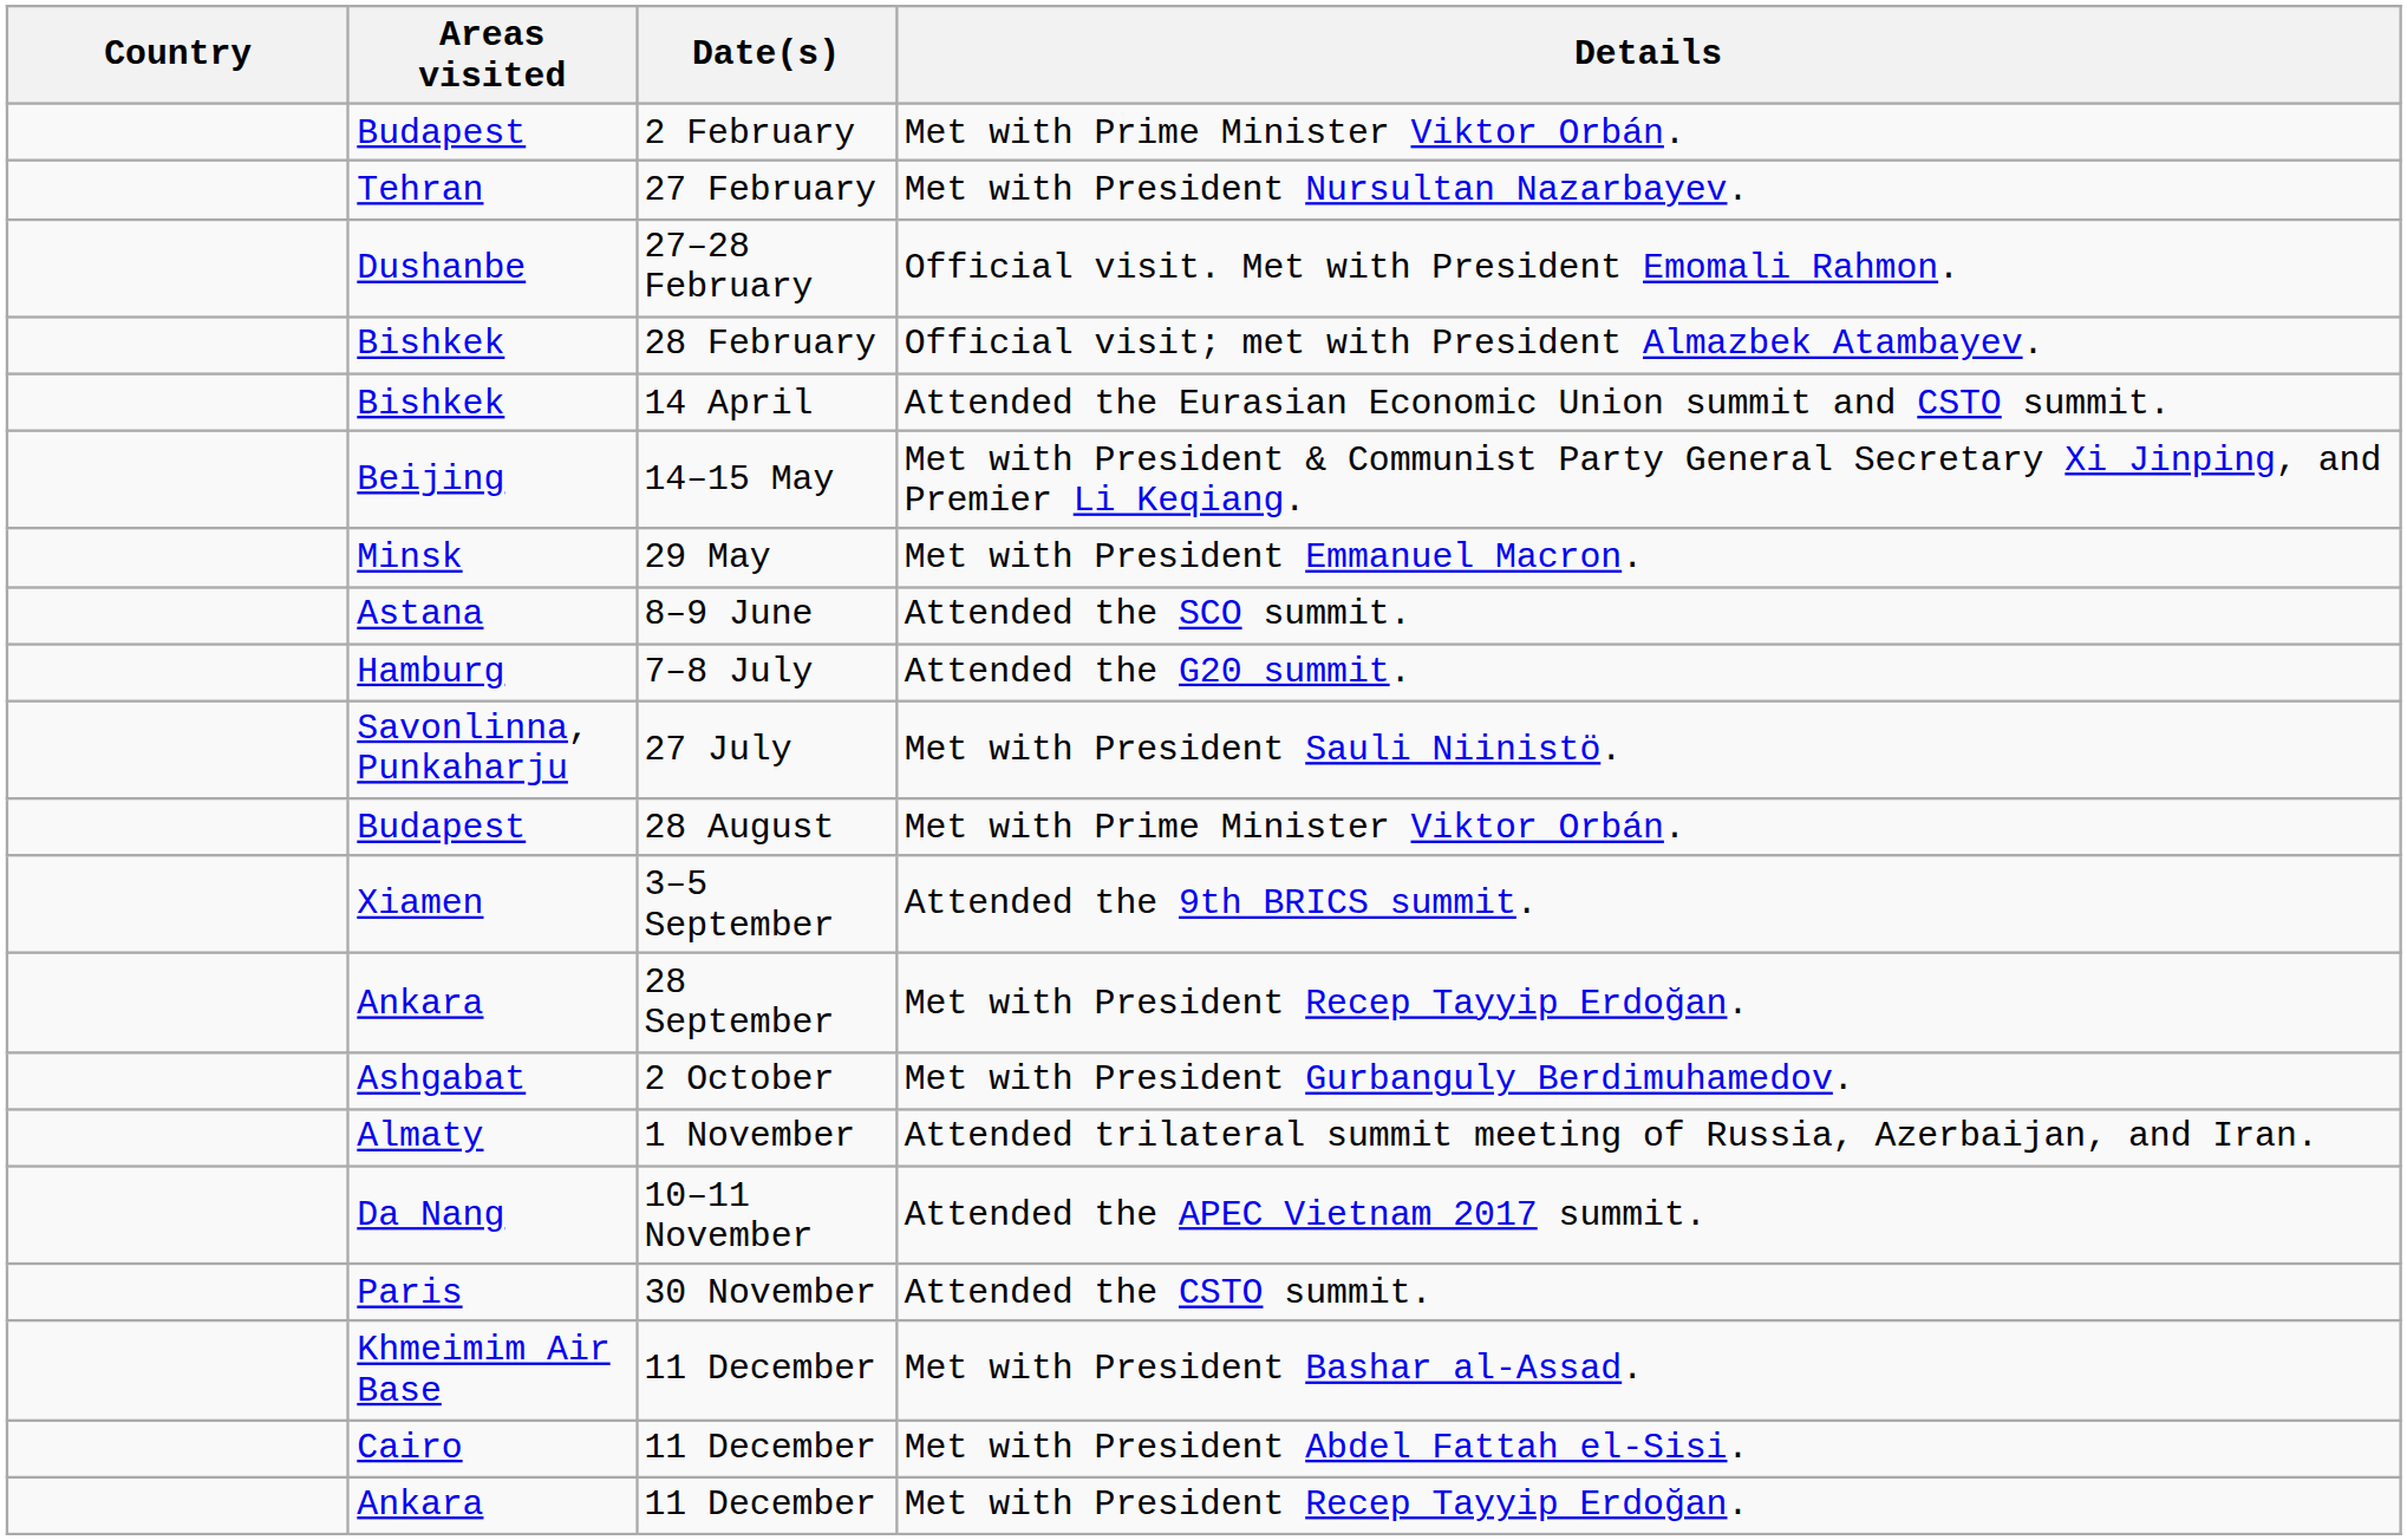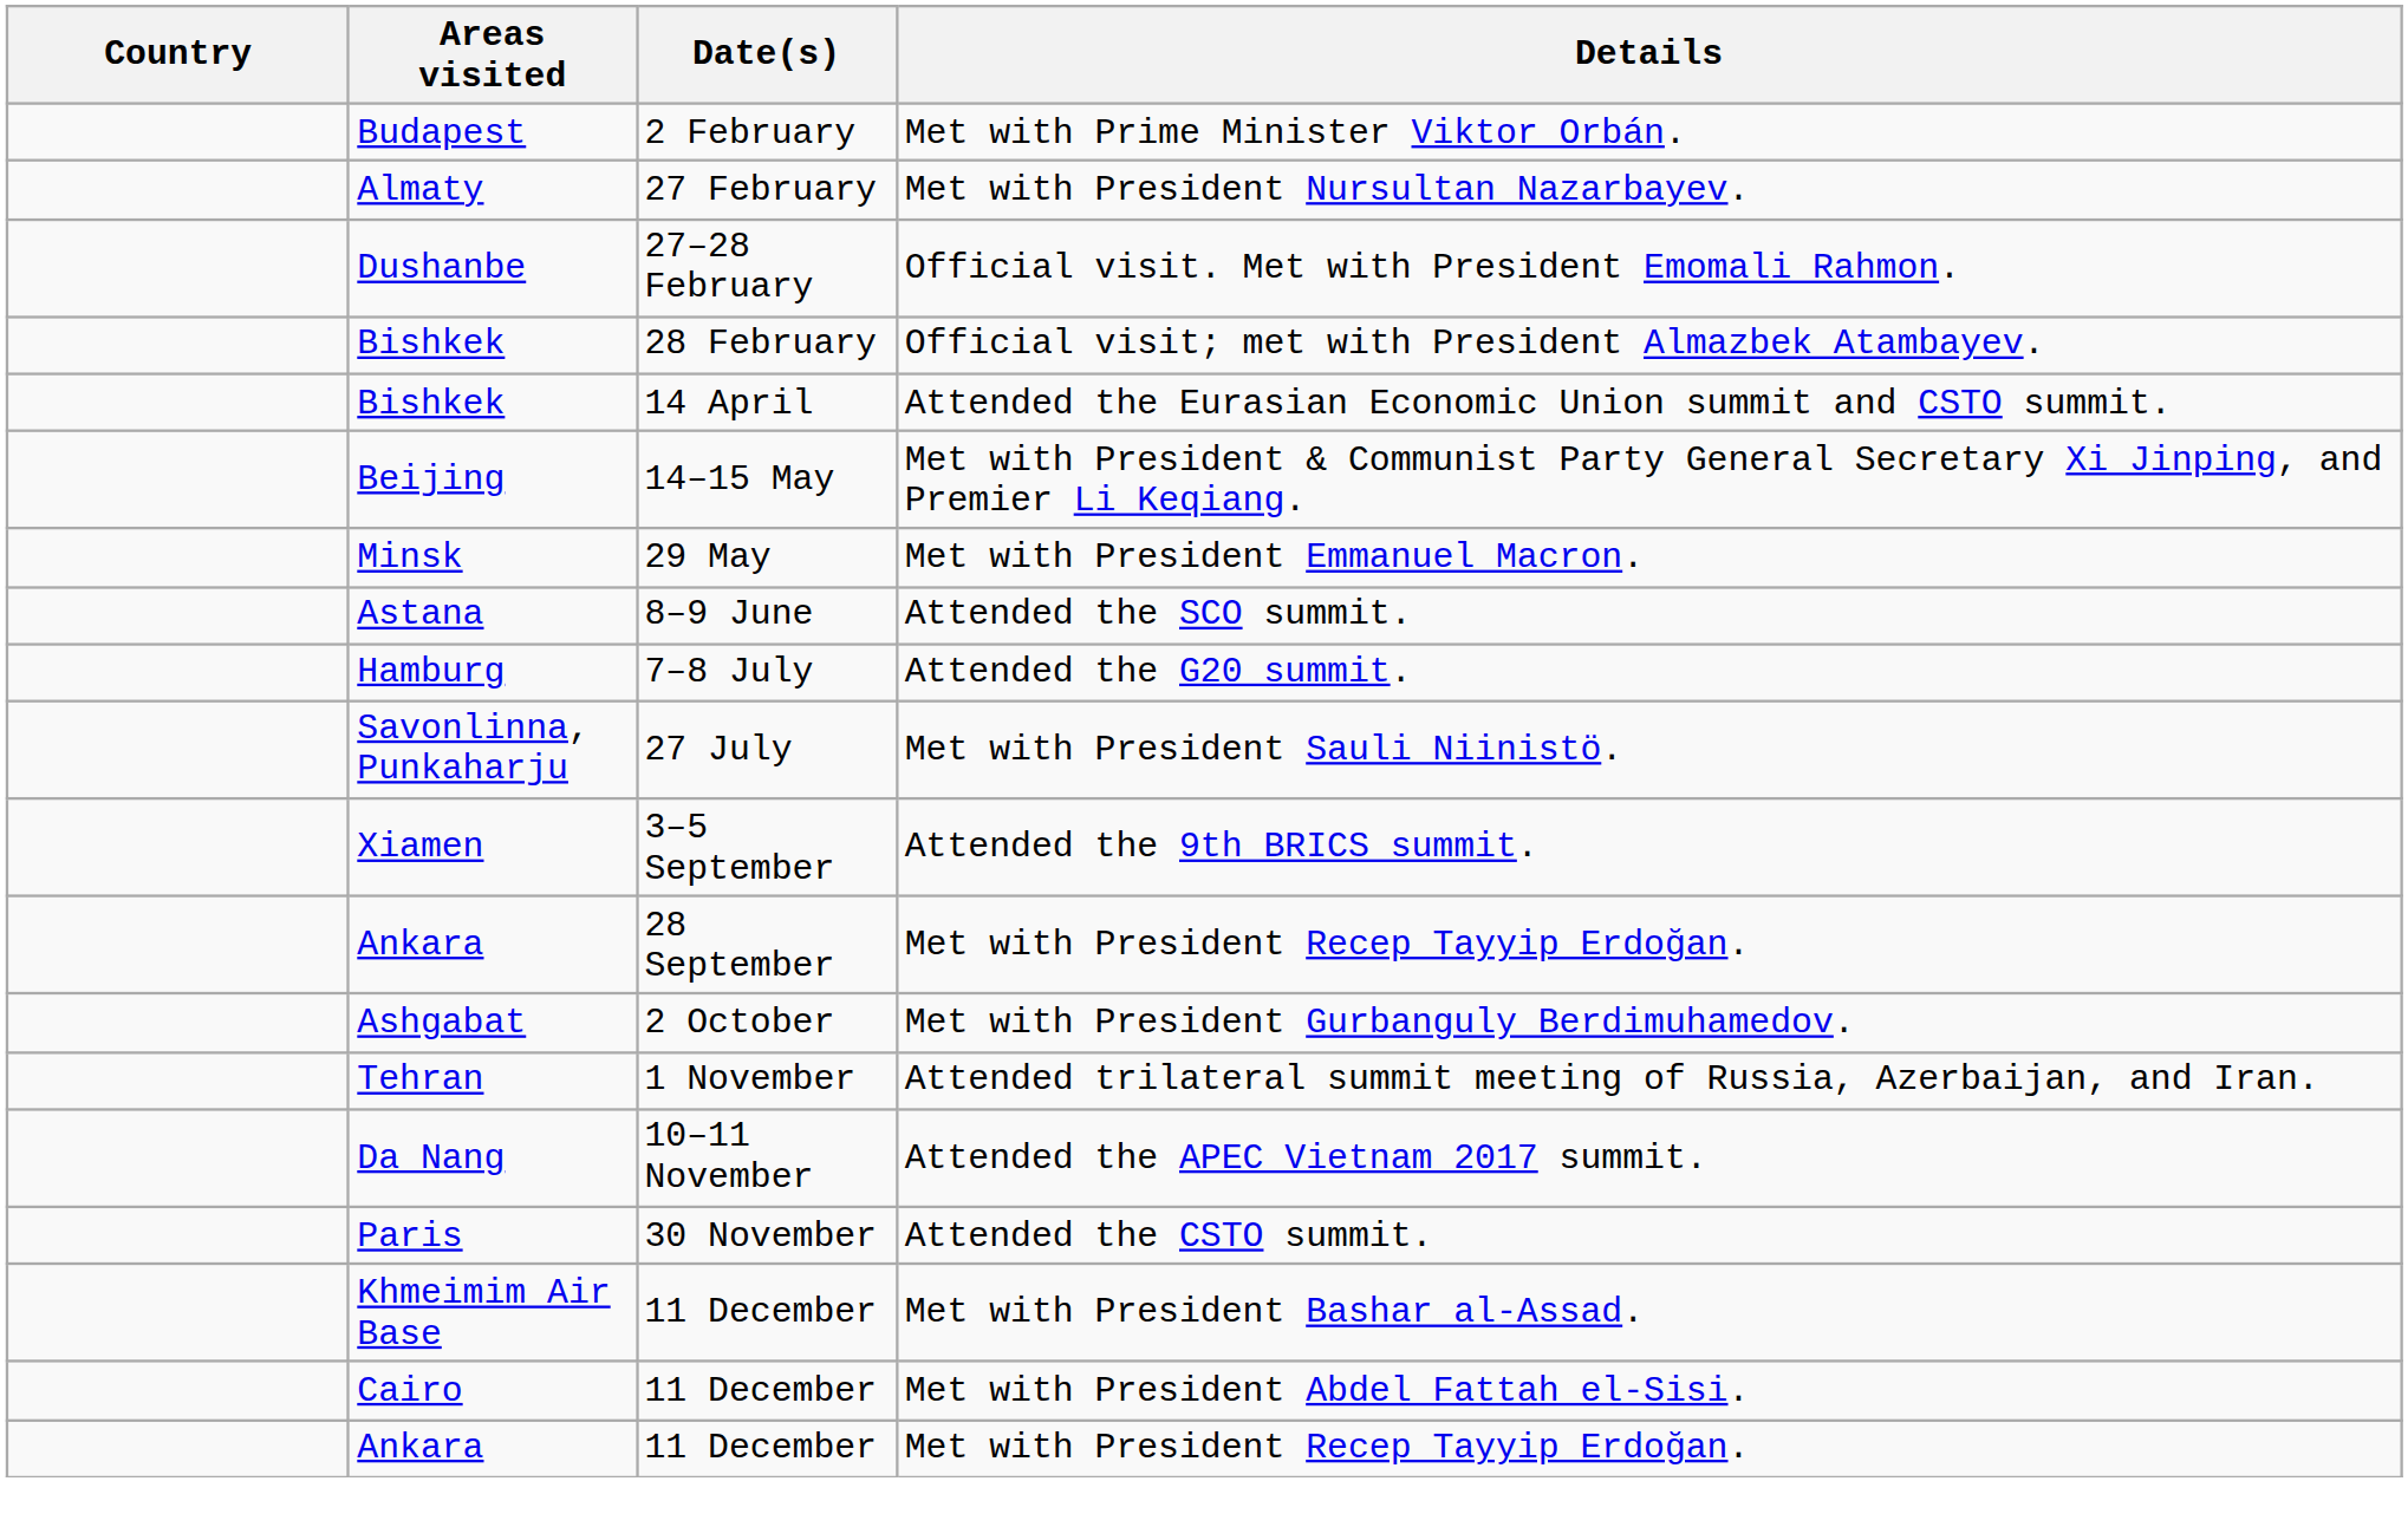 <table class="wikitable sortable outercollapse" style="margin: 1em auto 1em auto">
 <tr>
 <th width=120>Country</th>
 <th width=100>Areas visited</th>
 <th width=90>Date(s)</th>
 <th style="width:550px;" class="unsortable">Details</th>
 </tr>
 <tr>
 <td></td>
 <td><a href='#'>Budapest</a></td>
 <td>2 February</td>
 <td>Met with Prime Minister <a href='#'>Viktor Orbán</a>.</td>
 </tr>
 <tr>
 <td></td>
-<td><a href='#'>Tehran</a></td>
+<td><a href='#'>Almaty</a></td>
 <td>27 February</td>
 <td>Met with President <a href='#'>Nursultan Nazarbayev</a>.</td>
 </tr>
 <tr>
 <td></td>
 <td><a href='#'>Dushanbe</a></td>
 <td>27–28 February</td>
 <td>Official visit. Met with President <a href='#'>Emomali Rahmon</a>.</td>
 </tr>
 <tr>
 <td></td>
 <td><a href='#'>Bishkek</a></td>
 <td>28 February</td>
 <td>Official visit; met with President <a href='#'>Almazbek Atambayev</a>.</td>
 </tr>
 <tr>
 <td></td>
 <td><a href='#'>Bishkek</a></td>
 <td>14 April</td>
 <td>Attended the Eurasian Economic Union summit and <a href='#'>CSTO</a> summit.</td>
 </tr>
 <tr>
 <td></td>
 <td><a href='#'>Beijing</a></td>
 <td>14–15 May</td>
 <td>Met with President & Communist Party General Secretary  <a href='#'>Xi Jinping</a>, and Premier <a href='#'>Li Keqiang</a>.</td>
 </tr>
 <tr>
 <td></td>
 <td><a href='#'>Minsk</a></td>
 <td>29 May</td>
 <td>Met with President <a href='#'>Emmanuel Macron</a>.</td>
 </tr>
 <tr>
 <td></td>
 <td><a href='#'>Astana</a></td>
 <td>8–9 June</td>
 <td>Attended the <a href='#'>SCO</a> summit.</td>
 </tr>
 <tr>
 <td></td>
 <td><a href='#'>Hamburg</a></td>
 <td>7–8 July</td>
 <td>Attended the <a href='#'>G20 summit</a>.</td>
 </tr>
 <tr>
 <td></td>
 <td><a href='#'>Savonlinna</a>, <a href='#'>Punkaharju</a></td>
 <td>27 July</td>
 <td>Met with President <a href='#'>Sauli Niinistö</a>.</td>
 </tr>
 <tr>
 <td></td>
-<td><a href='#'>Budapest</a></td>
-<td>28 August</td>
-<td>Met with Prime Minister <a href='#'>Viktor Orbán</a>.</td>
-</tr>
-<tr>
-<td></td>
 <td><a href='#'>Xiamen</a></td>
 <td>3–5 September</td>
 <td>Attended the <a href='#'>9th BRICS summit</a>.</td>
 </tr>
 <tr>
 <td></td>
 <td><a href='#'>Ankara</a></td>
 <td>28 September</td>
 <td>Met with President <a href='#'>Recep Tayyip Erdoğan</a>.</td>
 </tr>
 <tr>
 <td></td>
 <td><a href='#'>Ashgabat</a></td>
 <td>2 October</td>
 <td>Met with President <a href='#'>Gurbanguly Berdimuhamedov</a>.</td>
 </tr>
 <tr>
 <td></td>
-<td><a href='#'>Almaty</a></td>
+<td><a href='#'>Tehran</a></td>
 <td>1 November</td>
 <td>Attended trilateral summit meeting of Russia, Azerbaijan, and Iran.</td>
 </tr>
 <tr>
 <td></td>
 <td><a href='#'>Da Nang</a></td>
 <td>10–11 November</td>
 <td>Attended the <a href='#'>APEC Vietnam 2017</a> summit.</td>
 </tr>
 <tr>
 <td></td>
 <td><a href='#'>Paris</a></td>
 <td>30 November</td>
 <td>Attended the <a href='#'>CSTO</a> summit.</td>
 </tr>
 <tr>
 <td></td>
 <td><a href='#'>Khmeimim Air Base</a></td>
 <td>11 December</td>
 <td>Met with President <a href='#'>Bashar al-Assad</a>.</td>
 </tr>
 <tr>
 <td></td>
 <td><a href='#'>Cairo</a></td>
 <td>11 December</td>
 <td>Met with President <a href='#'>Abdel Fattah el-Sisi</a>.</td>
 </tr>
 <tr>
 <td></td>
 <td><a href='#'>Ankara</a></td>
 <td>11 December</td>
 <td>Met with President <a href='#'>Recep Tayyip Erdoğan</a>.</td>
 </tr>
 </table>
